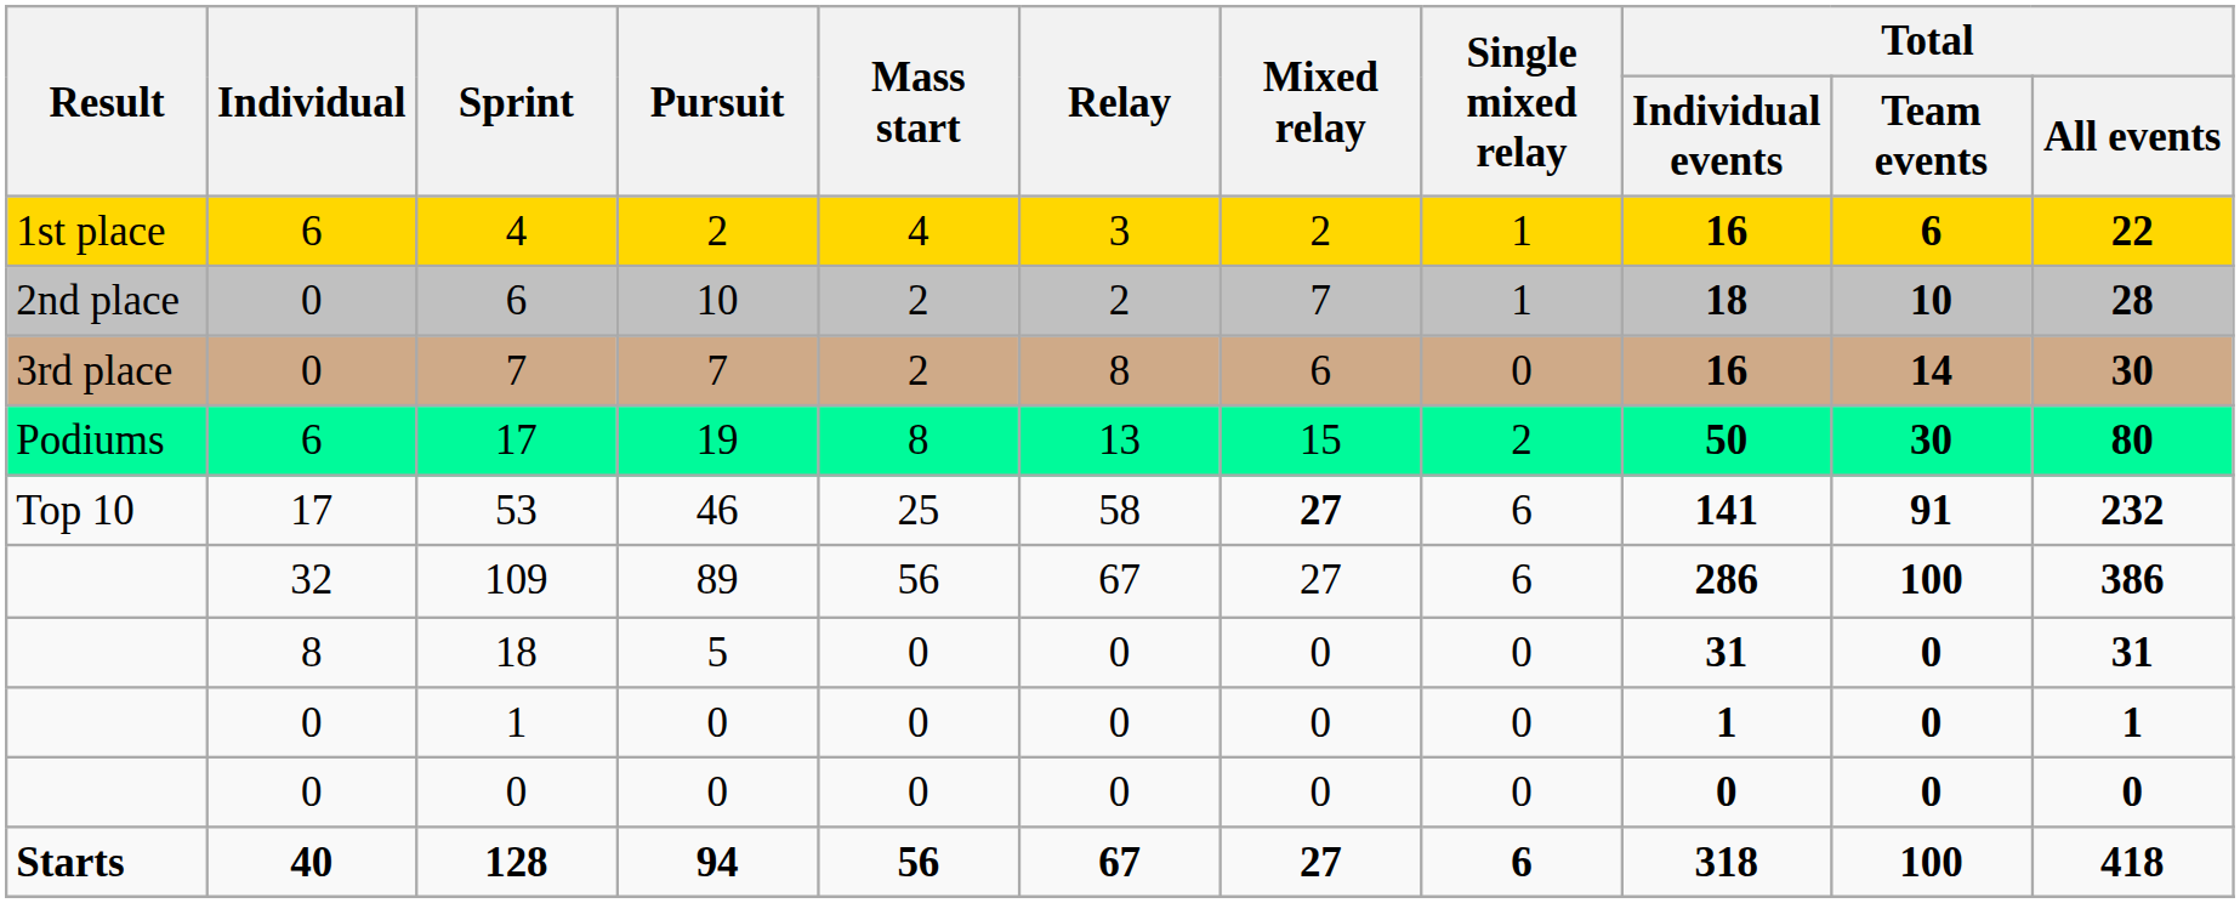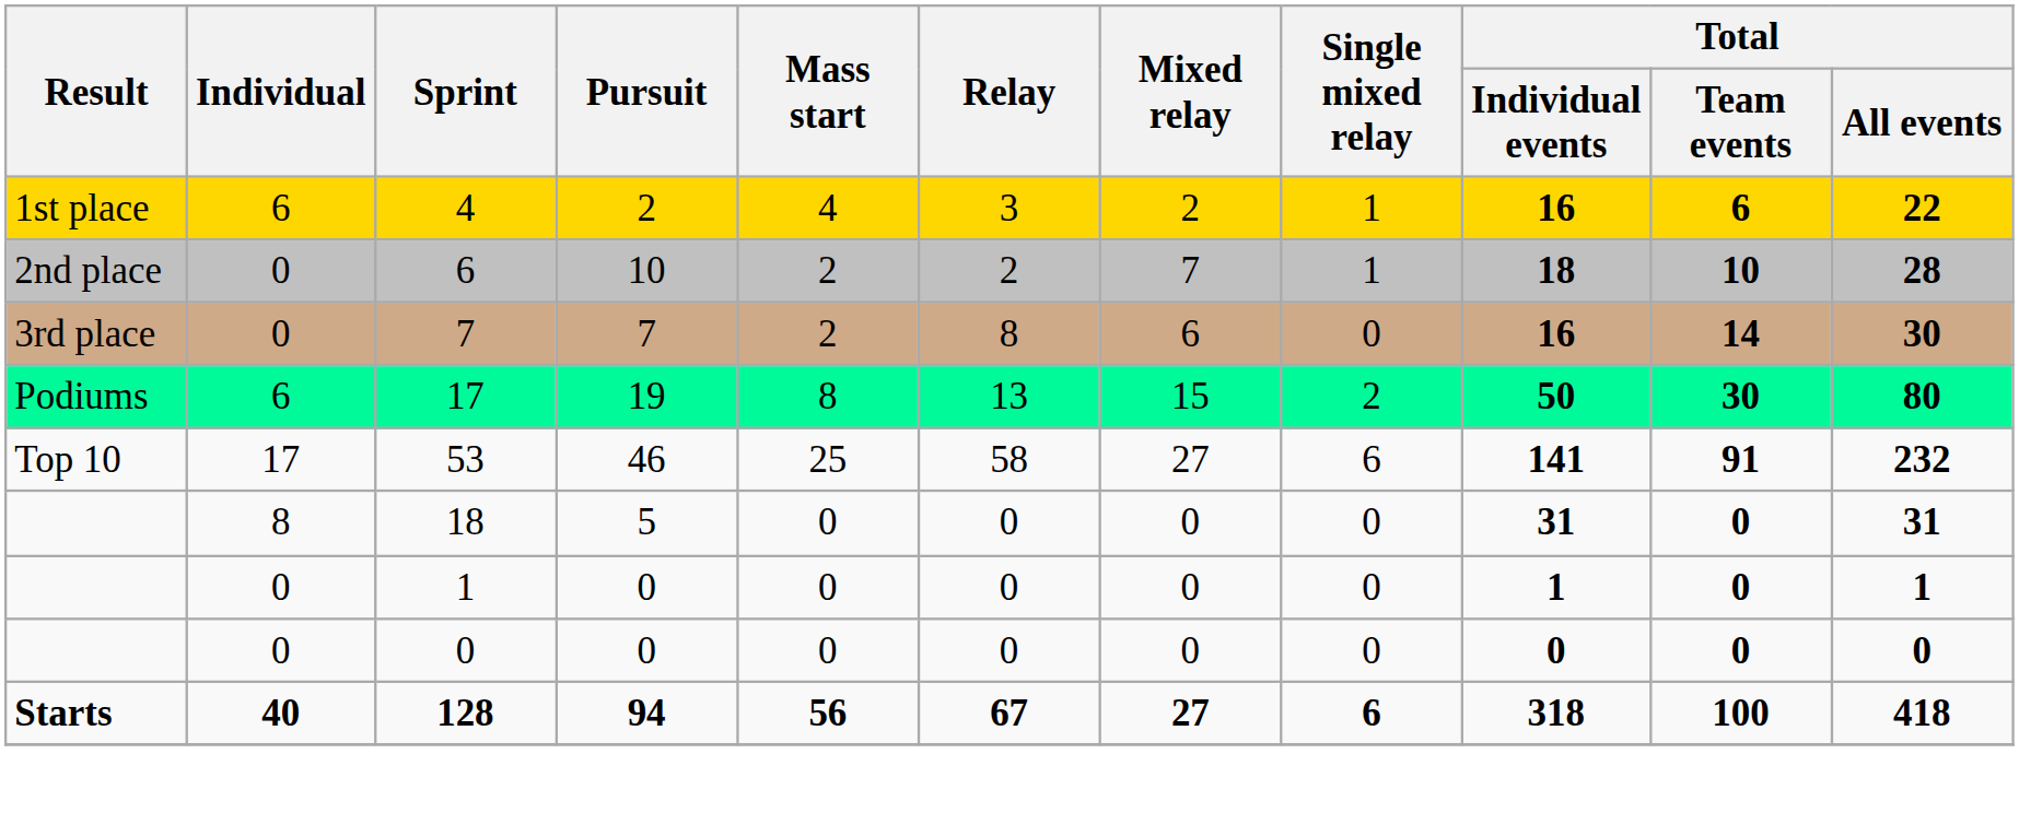 <table class="wikitable" style="text-align: center; font-size:95%; ">
 <tr>
 <th style="width:65px;" rowspan="2">Result</th>
 <th style="width:65px;" rowspan="2">Individual</th>
 <th style="width:65px;" rowspan="2">Sprint</th>
 <th style="width:65px;" rowspan="2">Pursuit</th>
 <th style="width:65px;" rowspan="2">Mass start</th>
 <th style="width:65px;" rowspan="2">Relay</th>
 <th style="width:65px;" rowspan="2">Mixed<br>relay</th>
 <th style="width:65px;" rowspan="2">Single<br>mixed<br>relay</th>
 <th style="width:65px;" colspan="3">Total</th>
 </tr>
 <tr>
 <th style="width:65px;">Individual events</th>
 <th style="width:65px;">Team events</th>
 <th style="width:65px;">All events</th>
 </tr>
 <tr style="background:gold;">
 <td align=left>1st place</td>
 <td>6</td>
 <td>4</td>
 <td>2</td>
 <td>4</td>
 <td>3</td>
 <td>2</td>
 <td>1</td>
 <td><strong>16</strong></td>
 <td><strong>6</strong></td>
 <td><strong>22</strong></td>
 </tr>
 <tr style="background:silver;">
 <td align=left>2nd place</td>
 <td>0</td>
 <td>6</td>
 <td>10</td>
 <td>2</td>
 <td>2</td>
 <td>7</td>
 <td>1</td>
 <td><strong>18</strong></td>
 <td><strong>10</strong></td>
 <td><strong>28</strong></td>
 </tr>
 <tr style="background:#cfaa88;">
 <td align=left>3rd place</td>
 <td>0</td>
 <td>7</td>
 <td>7</td>
 <td>2</td>
 <td>8</td>
 <td>6</td>
 <td>0</td>
 <td><strong>16</strong></td>
 <td><strong>14</strong></td>
 <td><strong>30</strong></td>
 </tr>
 <tr style="background:#00FA9A;">
 <td align=left>Podiums</td>
 <td>6</td>
 <td>17</td>
 <td>19</td>
 <td>8</td>
 <td>13</td>
 <td>15</td>
 <td>2</td>
 <td><strong>50</strong></td>
 <td><strong>30</strong></td>
 <td><strong>80</strong></td>
 </tr>
 <tr>
 <td align=left>Top 10</td>
 <td>17</td>
 <td>53</td>
 <td>46</td>
 <td>25</td>
 <td>58</td>
-<td><strong>27</strong></td>
+<td>27</td>
 <td>6</td>
 <td><strong>141</strong></td>
 <td><strong>91</strong></td>
 <td><strong>232</strong></td>
-</tr>
-<tr>
-<td align=left></td>
-<td>32</td>
-<td>109</td>
-<td>89</td>
-<td>56</td>
-<td>67</td>
-<td>27</td>
-<td>6</td>
-<td><strong>286</strong></td>
-<td><strong>100</strong></td>
-<td><strong>386</strong></td>
 </tr>
 <tr>
 <td align=left></td>
 <td>8</td>
 <td>18</td>
 <td>5</td>
 <td>0</td>
 <td>0</td>
 <td>0</td>
 <td>0</td>
 <td><strong>31</strong></td>
 <td><strong>0</strong></td>
 <td><strong>31</strong></td>
 </tr>
 <tr>
 <td align=left></td>
 <td>0</td>
 <td>1</td>
 <td>0</td>
 <td>0</td>
 <td>0</td>
 <td>0</td>
 <td>0</td>
 <td><strong>1</strong></td>
 <td><strong>0</strong></td>
 <td><strong>1</strong></td>
 </tr>
 <tr>
 <td align=left></td>
 <td>0</td>
 <td>0</td>
 <td>0</td>
 <td>0</td>
 <td>0</td>
 <td>0</td>
 <td>0</td>
 <td><strong>0</strong></td>
 <td><strong>0</strong></td>
 <td><strong>0</strong></td>
 </tr>
 <tr>
 <td align=left><strong>Starts</strong></td>
 <td><strong>40</strong></td>
 <td><strong>128</strong></td>
 <td><strong>94</strong></td>
 <td><strong>56</strong></td>
 <td><strong>67</strong></td>
 <td><strong>27</strong></td>
 <td><strong>6</strong></td>
 <td><strong>318</strong></td>
 <td><strong>100</strong></td>
 <td><strong>418</strong></td>
 </tr>
 <tr>
 </tr>
 </table>
